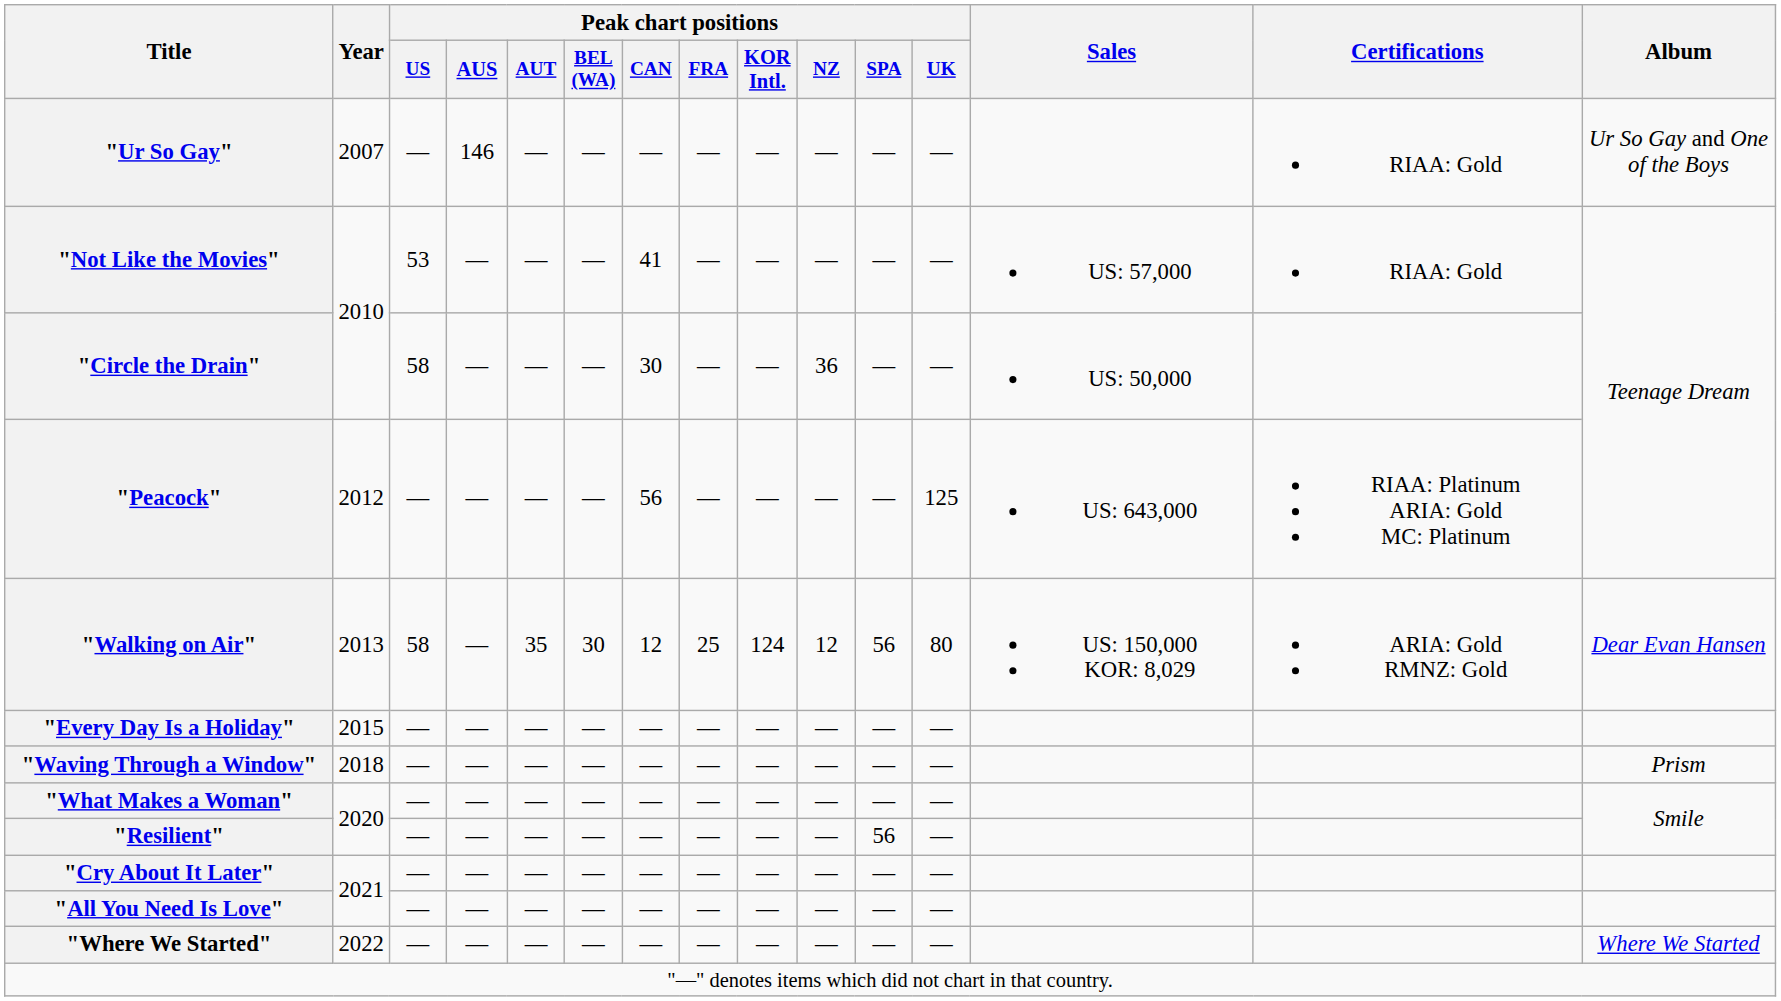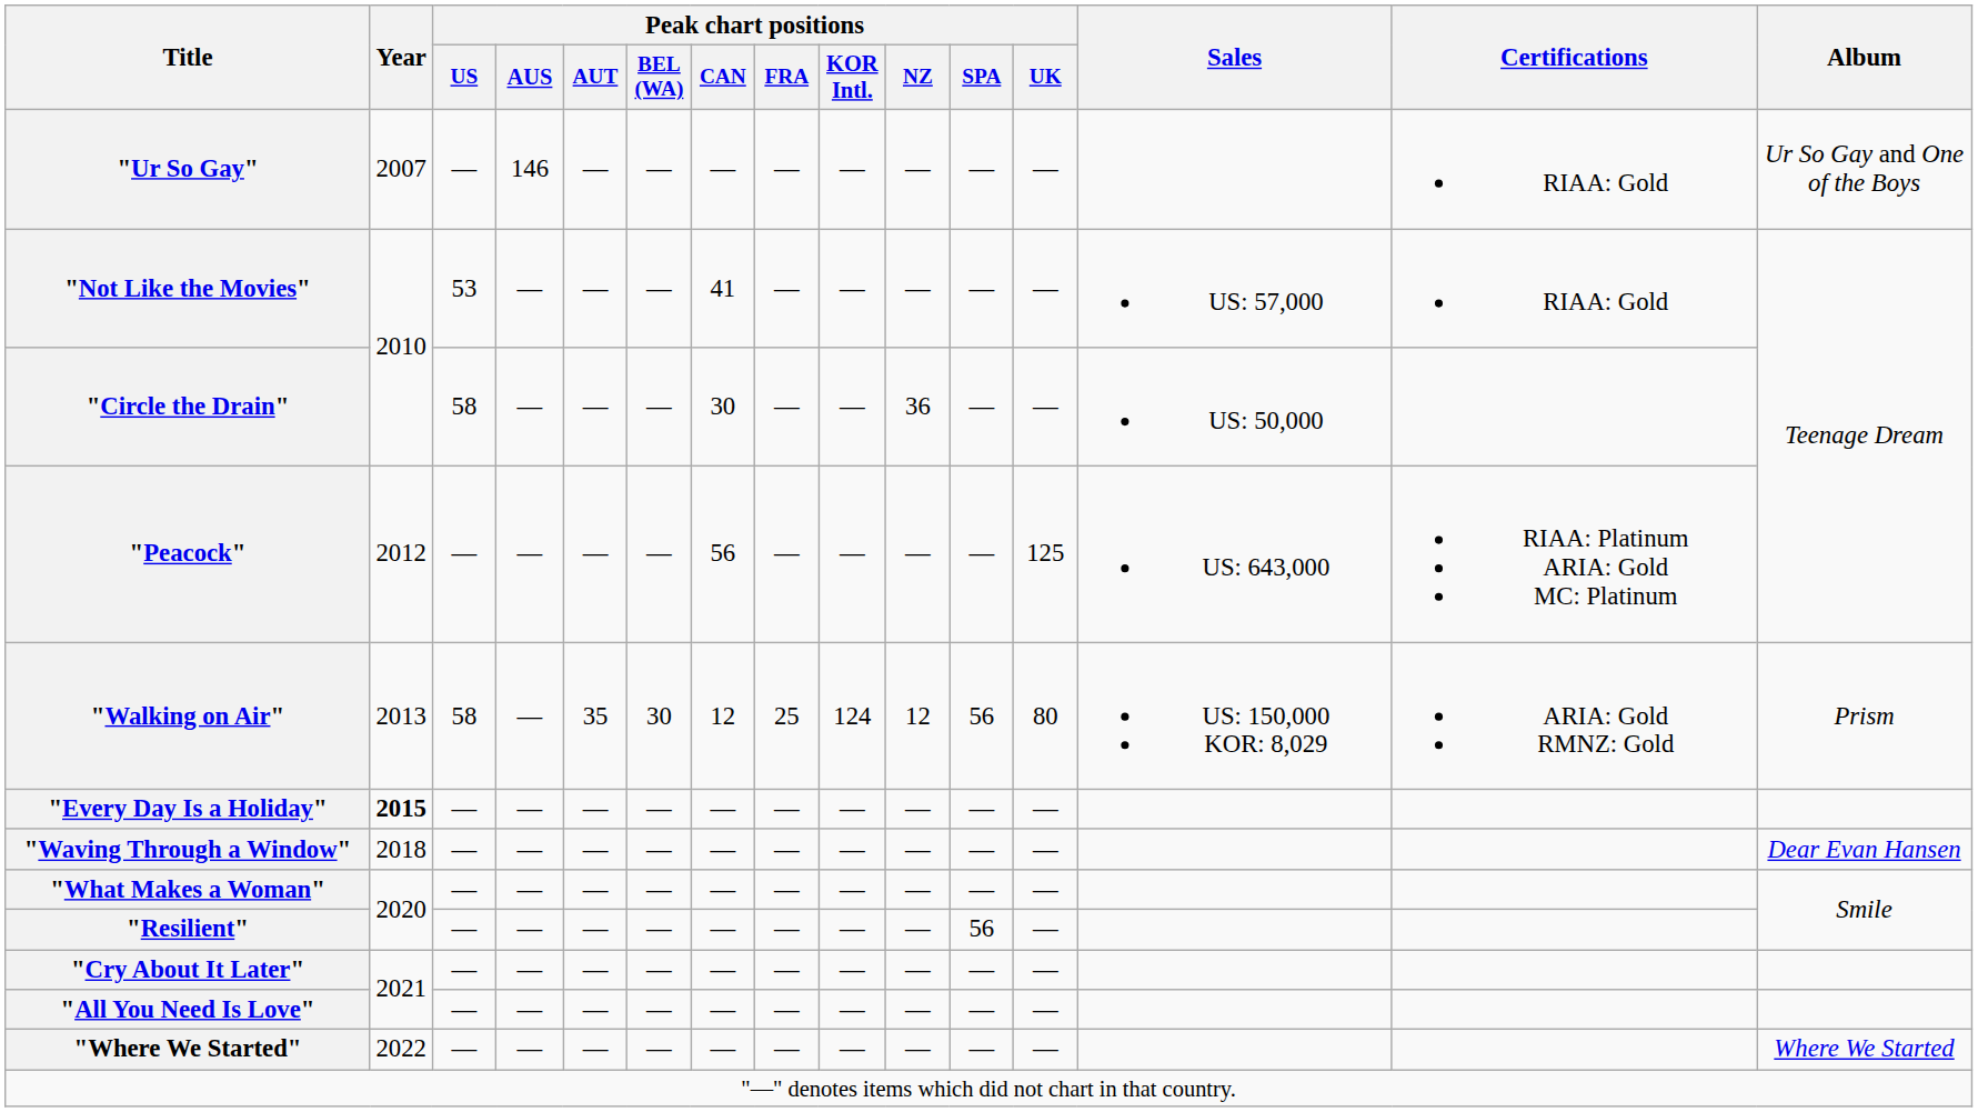 <table class="wikitable plainrowheaders" style="text-align:center;">
 <tr>
 <th scope="col" rowspan="2" style="width:14em;">Title</th>
 <th scope="col" rowspan="2" style="width:1em;">Year</th>
 <th scope="col" colspan="10">Peak chart positions</th>
 <th scope="col" rowspan="2" style="width:12em;"><a href='#'>Sales</a></th>
 <th scope="col" rowspan="2" style="width:14em;"><a href='#'>Certifications</a></th>
 <th scope="col" rowspan="2">Album</th>
 </tr>
 <tr>
 <th scope="col" style="width:2.5em;font-size:85%;"><a href='#'>US</a><br></th>
 <th scope="col" style="width:2.5em;font-size:90%;"><a href='#'>AUS</a><br></th>
 <th scope="col" style="width:2.5em;font-size:85%;"><a href='#'>AUT</a><br></th>
 <th scope="col" style="width:2.5em;font-size:85%;"><a href='#'>BEL<br>(WA)</a><br></th>
 <th scope="col" style="width:2.5em;font-size:85%;"><a href='#'>CAN</a><br></th>
 <th scope="col" style="width:2.5em;font-size:85%;"><a href='#'>FRA</a><br></th>
 <th scope="col" style="width:2.5em;font-size:90%;"><a href='#'>KOR<br>Intl.</a><br></th>
 <th scope="col" style="width:2.5em;font-size:85%;"><a href='#'>NZ</a><br></th>
 <th scope="col" style="width:2.5em;font-size:85%;"><a href='#'>SPA</a><br></th>
 <th scope="col" style="width:2.5em;font-size:85%;"><a href='#'>UK</a><br></th>
 </tr>
 <tr>
 <th scope="row">"<a href='#'>Ur So Gay</a>"</th>
 <td>2007</td>
 <td>—</td>
 <td>146</td>
 <td>—</td>
 <td>—</td>
 <td>—</td>
 <td>—</td>
 <td>—</td>
 <td>—</td>
 <td>—</td>
 <td>—</td>
 <td></td>
 <td><br><ul><li>RIAA: Gold</li></ul></td>
 <td><em>Ur So Gay</em> and <em>One of the Boys</em></td>
 </tr>
 <tr>
 <th scope="row">"<a href='#'>Not Like the Movies</a>"</th>
 <td rowspan="2">2010</td>
 <td>53</td>
 <td>—</td>
 <td>—</td>
 <td>—</td>
 <td>41</td>
 <td>—</td>
 <td>—</td>
 <td>—</td>
 <td>—</td>
 <td>—</td>
 <td><br><ul><li>US: 57,000</li></ul></td>
 <td><br><ul><li>RIAA: Gold</li></ul></td>
 <td rowspan="3"><em>Teenage Dream</em></td>
 </tr>
 <tr>
 <th scope="row">"<a href='#'>Circle the Drain</a>"</th>
 <td>58</td>
 <td>—</td>
 <td>—</td>
 <td>—</td>
 <td>30</td>
 <td>—</td>
 <td>—</td>
 <td>36</td>
 <td>—</td>
 <td>—</td>
 <td><br><ul><li>US: 50,000</li></ul></td>
 </tr>
 <tr>
 <th scope="row">"<a href='#'>Peacock</a>"</th>
 <td>2012</td>
 <td>—</td>
 <td>—</td>
 <td>—</td>
 <td>—</td>
 <td>56</td>
 <td>—</td>
 <td>—</td>
 <td>—</td>
 <td>—</td>
 <td>125</td>
 <td><br><ul><li>US: 643,000</li></ul></td>
 <td><br><ul><li>RIAA: Platinum</li><li>ARIA: Gold</li><li>MC: Platinum</li></ul></td>
 </tr>
 <tr>
 <th scope="row">"<a href='#'>Walking on Air</a>"</th>
 <td>2013</td>
 <td>58</td>
 <td>—</td>
 <td>35</td>
 <td>30</td>
 <td>12</td>
 <td>25</td>
 <td>124</td>
 <td>12</td>
 <td>56</td>
 <td>80</td>
 <td><br><ul><li>US: 150,000</li><li>KOR: 8,029</li></ul></td>
 <td><br><ul><li>ARIA: Gold</li><li>RMNZ: Gold</li></ul></td>
-<td><em><a href='#'>Dear Evan Hansen</a></em></td>
+<td><em>Prism</em></td>
 </tr>
 <tr>
 <th scope="row">"<a href='#'>Every Day Is a Holiday</a>"</th>
-<td>2015</td>
+<td><strong>2015</strong></td>
 <td>—</td>
 <td>—</td>
 <td>—</td>
 <td>—</td>
 <td>—</td>
 <td>—</td>
 <td>—</td>
 <td>—</td>
 <td>—</td>
 <td>—</td>
 <td></td>
 <td></td>
 <td></td>
 </tr>
 <tr>
 <th scope="row">"<a href='#'>Waving Through a Window</a>"</th>
 <td>2018</td>
 <td>—</td>
 <td>—</td>
 <td>—</td>
 <td>—</td>
 <td>—</td>
 <td>—</td>
 <td>—</td>
 <td>—</td>
 <td>—</td>
 <td>—</td>
 <td></td>
 <td></td>
-<td><em>Prism</em></td>
+<td><em><a href='#'>Dear Evan Hansen</a></em></td>
 </tr>
 <tr>
 <th scope="row">"<a href='#'>What Makes a Woman</a>"</th>
 <td rowspan="2">2020</td>
 <td>—</td>
 <td>—</td>
 <td>—</td>
 <td>—</td>
 <td>—</td>
 <td>—</td>
 <td>—</td>
 <td>—</td>
 <td>—</td>
 <td>—</td>
 <td></td>
 <td></td>
 <td rowspan="2"><em>Smile</em></td>
 </tr>
 <tr>
 <th scope="row">"<a href='#'>Resilient</a>"<br></th>
 <td>—</td>
 <td>—</td>
 <td>—</td>
 <td>—</td>
 <td>—</td>
 <td>—</td>
 <td>—</td>
 <td>—</td>
 <td>56</td>
 <td>—</td>
 <td></td>
 <td></td>
 </tr>
 <tr>
 <th scope="row">"<a href='#'>Cry About It Later</a>"<br></th>
 <td rowspan="2">2021</td>
 <td>—</td>
 <td>—</td>
 <td>—</td>
 <td>—</td>
 <td>—</td>
 <td>—</td>
 <td>—</td>
 <td>—</td>
 <td>—</td>
 <td>—</td>
 <td></td>
 <td></td>
 <td></td>
 </tr>
 <tr>
 <th scope="row">"<a href='#'>All You Need Is Love</a>"</th>
 <td>—</td>
 <td>—</td>
 <td>—</td>
 <td>—</td>
 <td>—</td>
 <td>—</td>
 <td>—</td>
 <td>—</td>
 <td>—</td>
 <td>—</td>
 <td></td>
 <td></td>
 <td></td>
 </tr>
 <tr>
 <th scope="row">"Where We Started"<br></th>
 <td>2022</td>
 <td>—</td>
 <td>—</td>
 <td>—</td>
 <td>—</td>
 <td>—</td>
 <td>—</td>
 <td>—</td>
 <td>—</td>
 <td>—</td>
 <td>—</td>
 <td></td>
 <td></td>
 <td><em><a href='#'>Where We Started</a></em></td>
 </tr>
 <tr>
 <td colspan="15" style="font-size:90%;">"—" denotes items which did not chart in that country.</td>
 </tr>
 </table>
